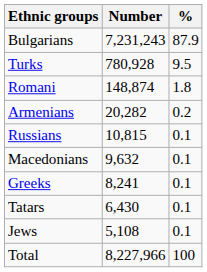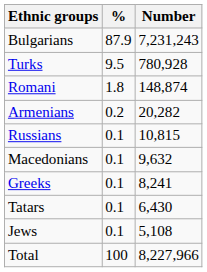 <table class="wikitable">
 <tr>
 <th>Ethnic groups</th>
+<th>%</th>
 <th>Number</th>
-<th>%</th>
 </tr>
 <tr>
 <td>Bulgarians</td>
+<td>87.9</td>
 <td>7,231,243</td>
-<td>87.9</td>
 </tr>
 <tr>
 <td><a href='#'>Turks</a></td>
+<td>9.5</td>
 <td>780,928</td>
-<td>9.5</td>
 </tr>
 <tr>
 <td><a href='#'>Romani</a></td>
+<td>1.8</td>
 <td>148,874</td>
-<td>1.8</td>
 </tr>
 <tr>
 <td><a href='#'>Armenians</a></td>
+<td>0.2</td>
 <td>20,282</td>
-<td>0.2</td>
 </tr>
 <tr>
 <td><a href='#'>Russians</a></td>
+<td>0.1</td>
 <td>10,815</td>
-<td>0.1</td>
 </tr>
 <tr>
 <td>Macedonians</td>
+<td>0.1</td>
 <td>9,632</td>
-<td>0.1</td>
 </tr>
 <tr>
 <td><a href='#'>Greeks</a></td>
+<td>0.1</td>
 <td>8,241</td>
-<td>0.1</td>
 </tr>
 <tr>
 <td>Tatars</td>
+<td>0.1</td>
 <td>6,430</td>
-<td>0.1</td>
 </tr>
 <tr>
 <td>Jews</td>
+<td>0.1</td>
 <td>5,108</td>
-<td>0.1</td>
 </tr>
 <tr>
 <td>Total</td>
+<td>100</td>
 <td>8,227,966</td>
-<td>100</td>
 </tr>
 </table>
